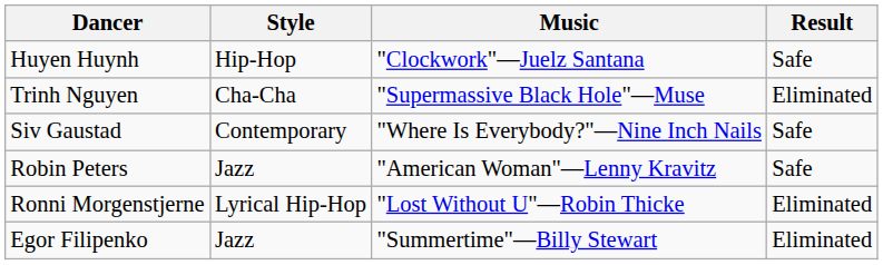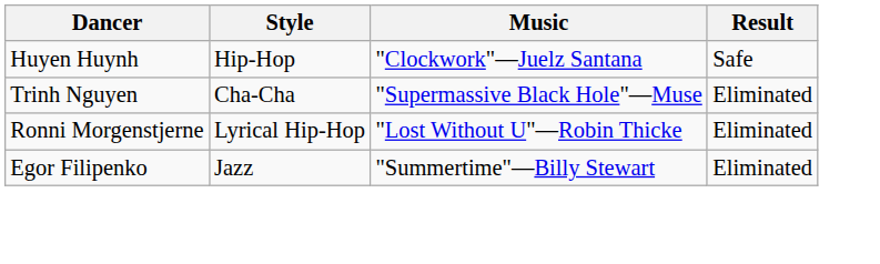 <table class="wikitable">
 <tr>
 <th>Dancer</th>
 <th>Style</th>
 <th>Music</th>
 <th>Result</th>
 </tr>
 <tr>
 <td>Huyen Huynh</td>
 <td>Hip-Hop</td>
 <td>"<a href='#'>Clockwork</a>"—<a href='#'>Juelz Santana</a></td>
 <td>Safe</td>
 </tr>
 <tr>
 <td>Trinh Nguyen</td>
 <td>Cha-Cha</td>
 <td>"<a href='#'>Supermassive Black Hole</a>"—<a href='#'>Muse</a></td>
 <td>Eliminated</td>
 </tr>
 <tr>
-<td>Siv Gaustad</td>
-<td>Contemporary</td>
-<td>"Where Is Everybody?"—<a href='#'>Nine Inch Nails</a></td>
-<td>Safe</td>
-</tr>
-<tr>
-<td>Robin Peters</td>
-<td>Jazz</td>
-<td>"American Woman"—<a href='#'>Lenny Kravitz</a></td>
-<td>Safe</td>
-</tr>
-<tr>
 <td>Ronni Morgenstjerne</td>
 <td>Lyrical Hip-Hop</td>
 <td>"<a href='#'>Lost Without U</a>"—<a href='#'>Robin Thicke</a></td>
 <td>Eliminated</td>
 </tr>
 <tr>
 <td>Egor Filipenko</td>
 <td>Jazz</td>
 <td>"Summertime"—<a href='#'>Billy Stewart</a></td>
 <td>Eliminated</td>
 </tr>
 </table>
